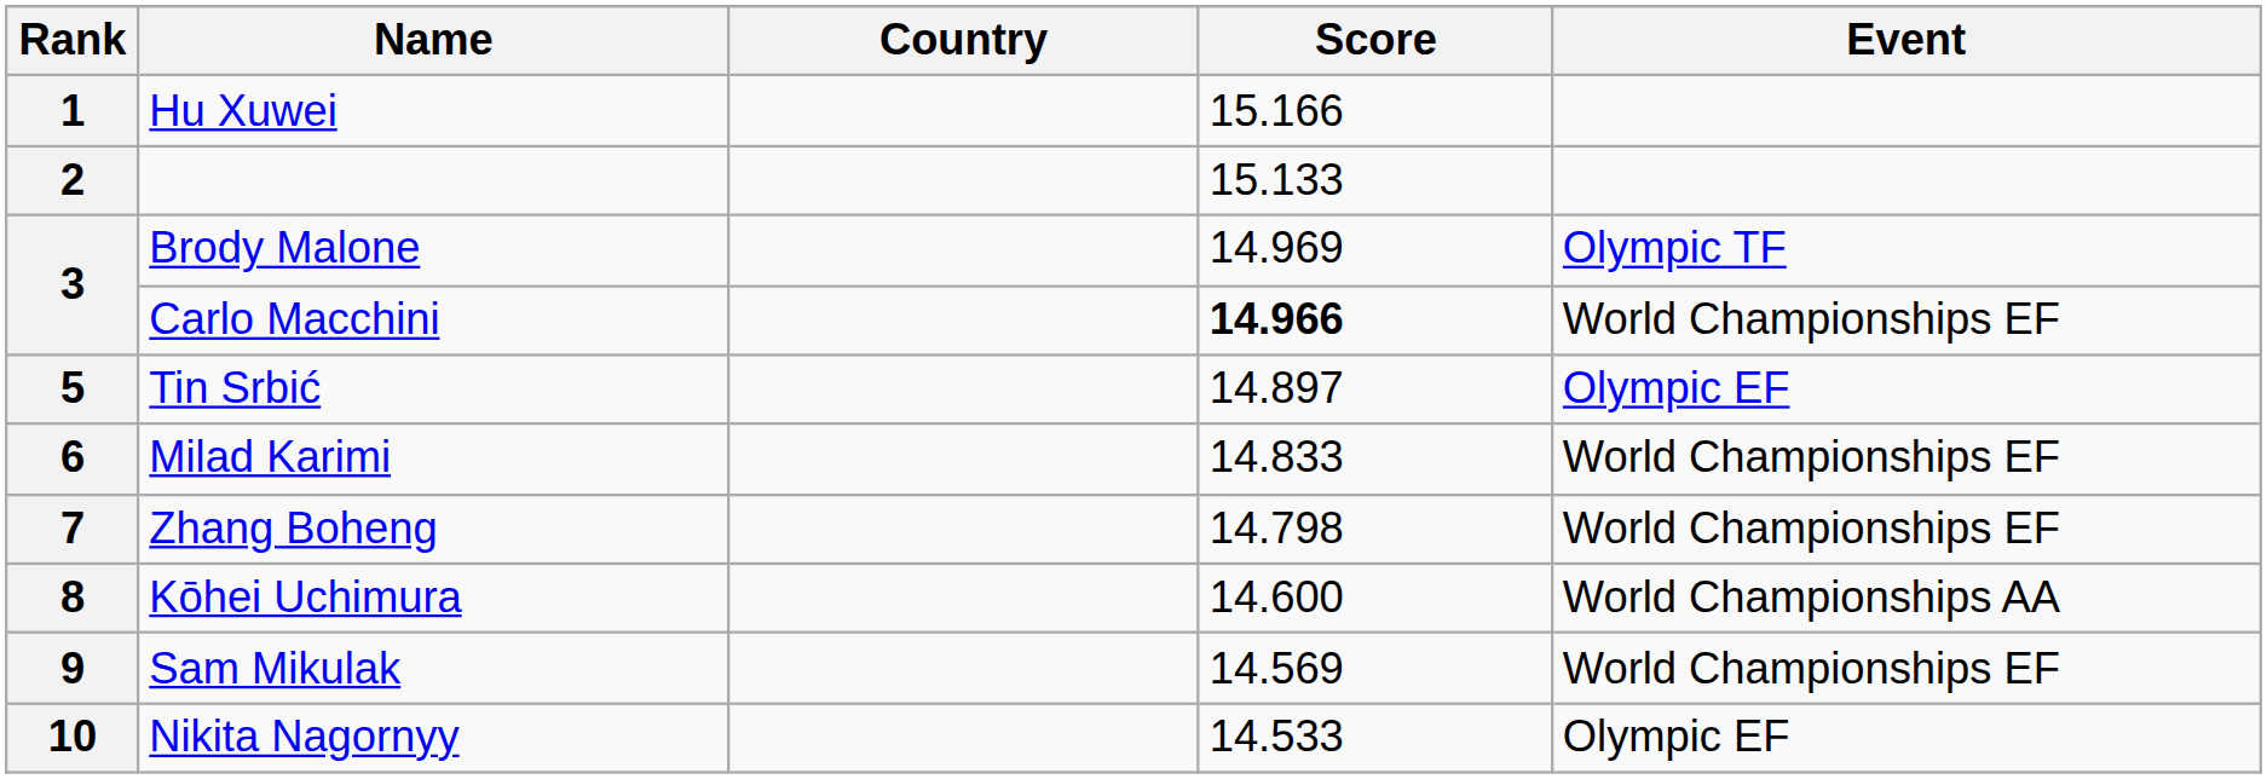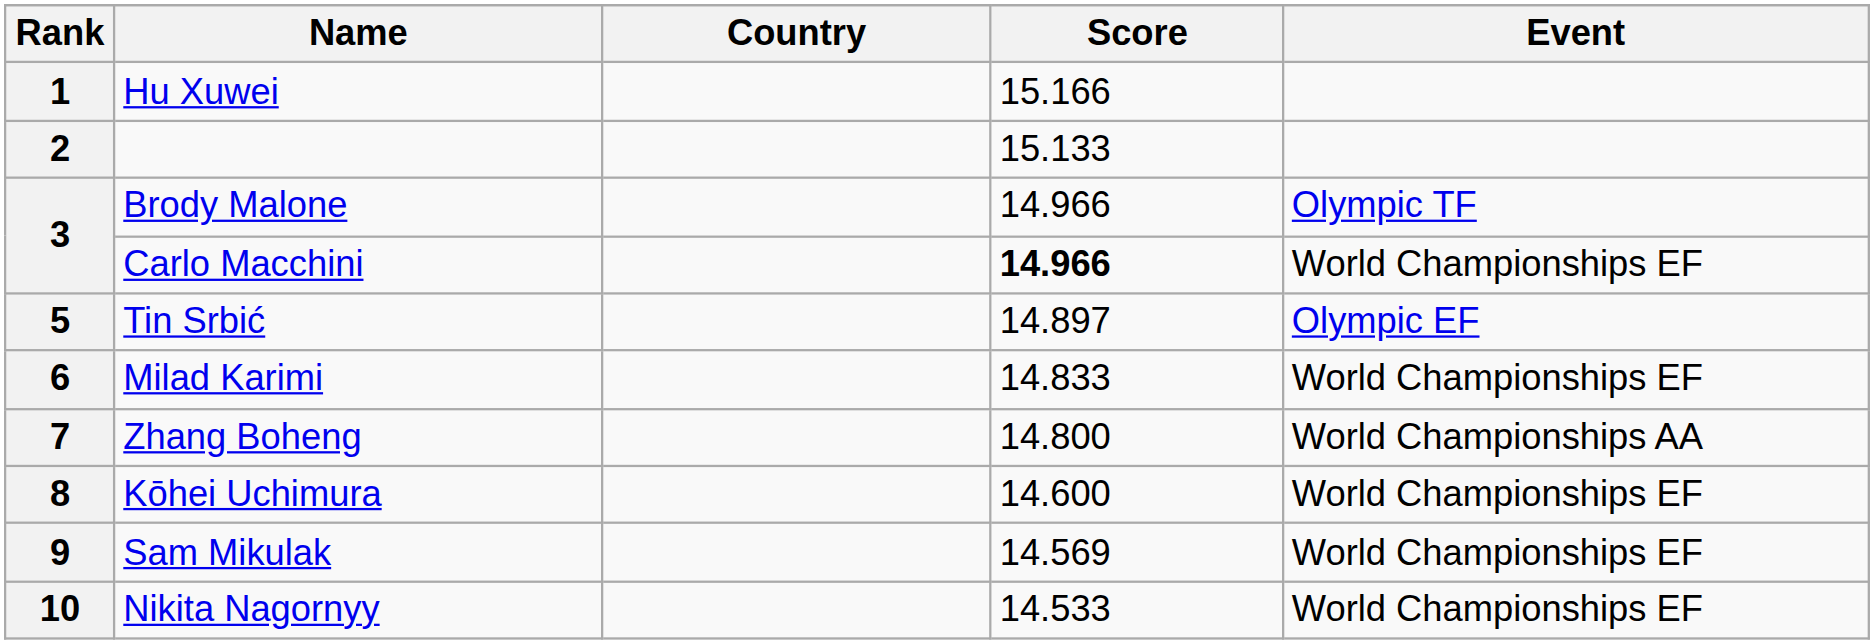 <table class="wikitable sortable" style="width:65%;">
 <tr>
 </tr>
 <tr>
 <th style="text-align:center; width:5%;">Rank</th>
 <th style="text-align:center; width:25%;">Name</th>
 <th style="text-align:center; width:20%;">Country</th>
 <th style="text-align:center; width:15%;">Score</th>
 <th style="text-align:center; width:30%;">Event</th>
 </tr>
 <tr>
 <th>1</th>
 <td><a href='#'>Hu Xuwei</a></td>
 <td></td>
 <td>15.166</td>
 <td></td>
 </tr>
 <tr>
 <th>2</th>
 <td></td>
 <td></td>
 <td>15.133</td>
 <td></td>
 </tr>
 <tr>
 <th rowspan="2">3</th>
 <td><a href='#'>Brody Malone</a></td>
 <td></td>
-<td>14.969</td>
+<td>14.966</td>
 <td><a href='#'>Olympic TF</a></td>
 </tr>
 <tr>
 <td><a href='#'>Carlo Macchini</a></td>
 <td></td>
 <td><strong>14.966</strong></td>
 <td>World Championships EF</td>
 </tr>
 <tr>
 <th>5</th>
 <td><a href='#'>Tin Srbić</a></td>
 <td></td>
 <td>14.897</td>
 <td><a href='#'>Olympic EF</a></td>
 </tr>
 <tr>
 <th>6</th>
 <td><a href='#'>Milad Karimi</a></td>
 <td></td>
 <td>14.833</td>
 <td>World Championships EF</td>
 </tr>
 <tr>
 <th>7</th>
 <td><a href='#'>Zhang Boheng</a></td>
 <td></td>
-<td>14.798</td>
-<td>World Championships EF</td>
+<td>14.800</td>
+<td>World Championships AA</td>
 </tr>
 <tr>
 <th>8</th>
 <td><a href='#'>Kōhei Uchimura</a></td>
 <td></td>
 <td>14.600</td>
-<td>World Championships AA</td>
+<td>World Championships EF</td>
 </tr>
 <tr>
 <th>9</th>
 <td><a href='#'>Sam Mikulak</a></td>
 <td></td>
 <td>14.569</td>
 <td>World Championships EF</td>
 </tr>
 <tr>
 <th>10</th>
 <td><a href='#'>Nikita Nagornyy</a></td>
 <td></td>
 <td>14.533</td>
-<td>Olympic EF</td>
+<td>World Championships EF</td>
 </tr>
 </table>
